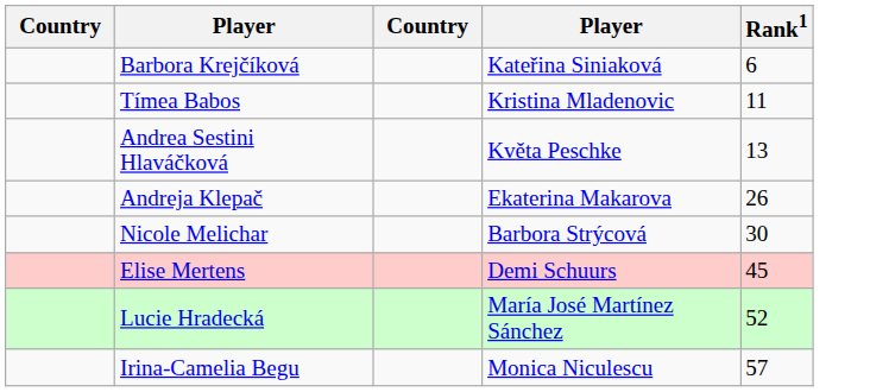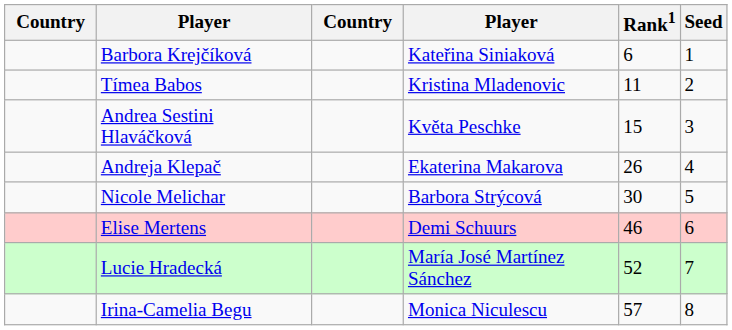 <table class="sortable wikitable">
 <tr>
 <th width="70">Country</th>
 <th width="175">Player</th>
 <th width="70">Country</th>
 <th width="175">Player</th>
 <th>Rank<sup>1</sup></th>
+<th>Seed</th>
 </tr>
 <tr>
 <td></td>
 <td><a href='#'>Barbora Krejčíková</a></td>
 <td></td>
 <td><a href='#'>Kateřina Siniaková</a></td>
 <td>6</td>
+<td>1</td>
 </tr>
 <tr>
 <td></td>
 <td><a href='#'>Tímea Babos</a></td>
 <td></td>
 <td><a href='#'>Kristina Mladenovic</a></td>
 <td>11</td>
+<td>2</td>
 </tr>
 <tr>
 <td></td>
 <td><a href='#'>Andrea Sestini Hlaváčková</a></td>
 <td></td>
 <td><a href='#'>Květa Peschke</a></td>
-<td>13</td>
+<td>15</td>
+<td>3</td>
 </tr>
 <tr>
 <td></td>
 <td><a href='#'>Andreja Klepač</a></td>
 <td></td>
 <td><a href='#'>Ekaterina Makarova</a></td>
 <td>26</td>
+<td>4</td>
 </tr>
 <tr>
 <td></td>
 <td><a href='#'>Nicole Melichar</a></td>
 <td></td>
 <td><a href='#'>Barbora Strýcová</a></td>
 <td>30</td>
+<td>5</td>
 </tr>
 <tr style="background:#fcc;">
 <td></td>
 <td><a href='#'>Elise Mertens</a></td>
 <td></td>
 <td><a href='#'>Demi Schuurs</a></td>
-<td>45</td>
+<td>46</td>
+<td>6</td>
 </tr>
 <tr style="background:#cfc;">
 <td></td>
 <td><a href='#'>Lucie Hradecká</a></td>
 <td></td>
 <td><a href='#'>María José Martínez Sánchez</a></td>
 <td>52</td>
+<td>7</td>
 </tr>
 <tr>
 <td></td>
 <td><a href='#'>Irina-Camelia Begu</a></td>
 <td></td>
 <td><a href='#'>Monica Niculescu</a></td>
 <td>57</td>
+<td>8</td>
 </tr>
 </table>
